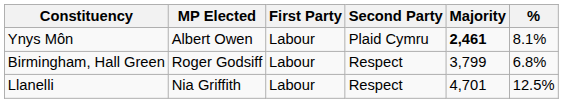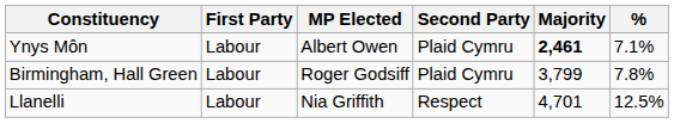 <table class="wikitable sortable">
 <tr>
 <th>Constituency</th>
+<th>First Party</th>
 <th>MP Elected</th>
-<th>First Party</th>
 <th>Second Party</th>
 <th>Majority</th>
 <th>%</th>
 </tr>
 <tr>
 <td>Ynys Môn</td>
+<td>Labour</td>
 <td>Albert Owen</td>
-<td>Labour</td>
 <td>Plaid Cymru</td>
 <td><strong>2,461</strong></td>
-<td>8.1%</td>
+<td>7.1%</td>
 </tr>
 <tr>
 <td>Birmingham, Hall Green</td>
+<td>Labour</td>
 <td>Roger Godsiff</td>
-<td>Labour</td>
-<td>Respect</td>
+<td>Plaid Cymru</td>
 <td>3,799</td>
-<td>6.8%</td>
+<td>7.8%</td>
 </tr>
 <tr>
 <td>Llanelli</td>
+<td>Labour</td>
 <td>Nia Griffith</td>
-<td>Labour</td>
 <td>Respect</td>
 <td>4,701</td>
 <td>12.5%</td>
 </tr>
 </table>
